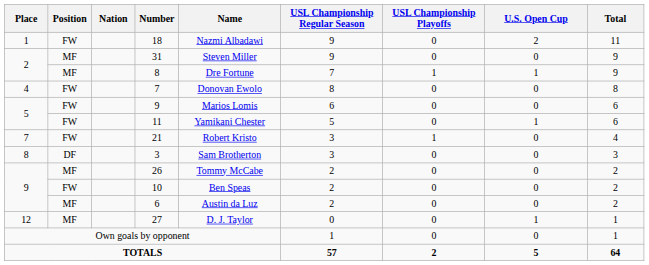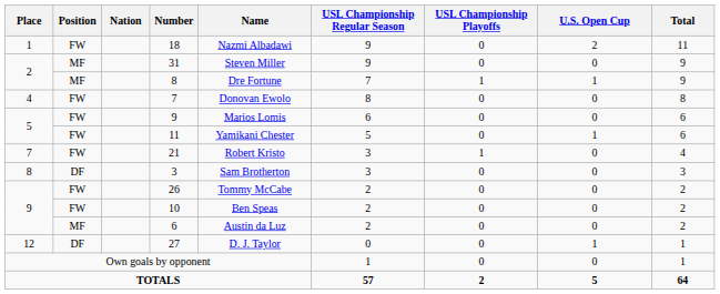 <table class="wikitable" style="font-size: 95%; text-align: center;">
 <tr>
 <th width=60>Place</th>
 <th width=60>Position</th>
 <th width=60>Nation</th>
 <th width=60>Number</th>
 <th width=150>Name</th>
 <th width=150><a href='#'>USL Championship Regular Season</a></th>
 <th width=150><a href='#'>USL Championship Playoffs</a></th>
 <th width=150><a href='#'>U.S. Open Cup</a></th>
 <th width=80><strong>Total</strong></th>
 </tr>
 <tr>
 <td>1</td>
 <td>FW</td>
 <td></td>
 <td>18</td>
 <td><a href='#'>Nazmi Albadawi</a></td>
 <td>9</td>
 <td>0</td>
 <td>2</td>
 <td>11</td>
 </tr>
 <tr>
 <td rowspan="2">2</td>
 <td>MF</td>
 <td></td>
 <td>31</td>
 <td><a href='#'>Steven Miller</a></td>
 <td>9</td>
 <td>0</td>
 <td>0</td>
 <td>9</td>
 </tr>
 <tr>
 <td>MF</td>
 <td></td>
 <td>8</td>
 <td><a href='#'>Dre Fortune</a></td>
 <td>7</td>
 <td>1</td>
 <td>1</td>
 <td>9</td>
 </tr>
 <tr>
 <td>4</td>
 <td>FW</td>
 <td></td>
 <td>7</td>
 <td><a href='#'>Donovan Ewolo</a></td>
 <td>8</td>
 <td>0</td>
 <td>0</td>
 <td>8</td>
 </tr>
 <tr>
 <td rowspan="2">5</td>
 <td>FW</td>
 <td></td>
 <td>9</td>
 <td><a href='#'>Marios Lomis</a></td>
 <td>6</td>
 <td>0</td>
 <td>0</td>
 <td>6</td>
 </tr>
 <tr>
 <td>FW</td>
 <td></td>
 <td>11</td>
 <td><a href='#'>Yamikani Chester</a></td>
 <td>5</td>
 <td>0</td>
 <td>1</td>
 <td>6</td>
 </tr>
 <tr>
 <td>7</td>
 <td>FW</td>
 <td></td>
 <td>21</td>
 <td><a href='#'>Robert Kristo</a></td>
 <td>3</td>
 <td>1</td>
 <td>0</td>
 <td>4</td>
 </tr>
 <tr>
 <td>8</td>
 <td>DF</td>
 <td></td>
 <td>3</td>
 <td><a href='#'>Sam Brotherton</a></td>
 <td>3</td>
 <td>0</td>
 <td>0</td>
 <td>3</td>
 </tr>
 <tr>
 <td rowspan="3">9</td>
-<td>MF</td>
+<td>FW</td>
 <td></td>
 <td>26</td>
 <td><a href='#'>Tommy McCabe</a></td>
 <td>2</td>
 <td>0</td>
 <td>0</td>
 <td>2</td>
 </tr>
 <tr>
 <td>FW</td>
 <td></td>
 <td>10</td>
 <td><a href='#'>Ben Speas</a></td>
 <td>2</td>
 <td>0</td>
 <td>0</td>
 <td>2</td>
 </tr>
 <tr>
 <td>MF</td>
 <td></td>
 <td>6</td>
 <td><a href='#'>Austin da Luz</a></td>
 <td>2</td>
 <td>0</td>
 <td>0</td>
 <td>2</td>
 </tr>
 <tr>
 <td>12</td>
-<td>MF</td>
+<td>DF</td>
 <td></td>
 <td>27</td>
 <td><a href='#'>D. J. Taylor</a></td>
 <td>0</td>
 <td>0</td>
 <td>1</td>
 <td>1</td>
 </tr>
 <tr>
 <td colspan="5">Own goals by opponent</td>
 <td>1</td>
 <td>0</td>
 <td>0</td>
 <td>1</td>
 </tr>
 <tr>
 <td colspan="5"><strong>TOTALS</strong></td>
 <td><strong>57</strong></td>
 <td><strong>2</strong></td>
 <td><strong>5</strong></td>
 <td><strong>64</strong></td>
 </tr>
 </table>
